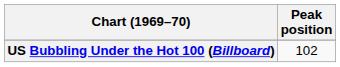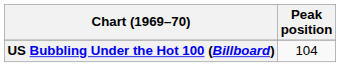 <table class="wikitable sortable plainrowheaders" style="text-align:center">
 <tr>
 <th>Chart (1969–70)</th>
 <th>Peak<br>position</th>
 </tr>
 <tr>
 </tr>
 <tr>
 </tr>
 <tr>
 <th scope="row">US <a href='#'>Bubbling Under the Hot 100</a> (<em><a href='#'>Billboard</a></em>)</th>
-<td>102</td>
+<td>104</td>
 </tr>
 </table>
